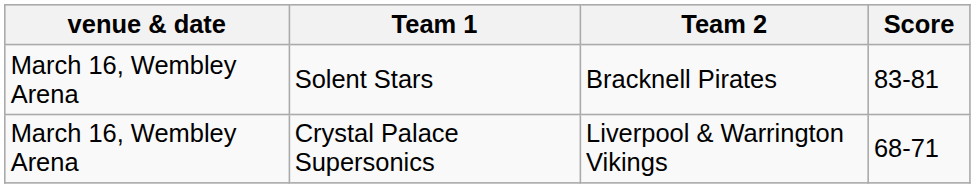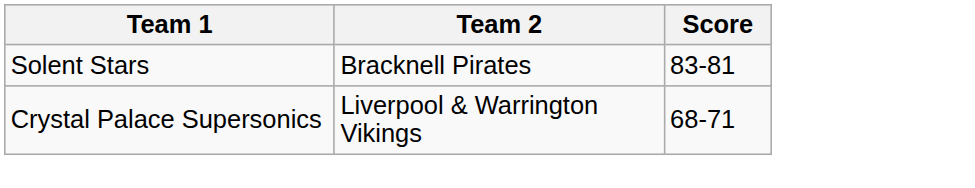 <table class="wikitable" style="font-size: 100%">
 <tr>
-<th width=200>venue & date</th>
 <th width=200>Team 1</th>
 <th width=200>Team 2</th>
 <th width=60>Score</th>
 </tr>
 <tr>
-<td>March 16, Wembley Arena</td>
 <td>Solent Stars</td>
 <td>Bracknell Pirates</td>
 <td>83-81</td>
 </tr>
 <tr>
-<td>March 16, Wembley Arena</td>
 <td>Crystal Palace Supersonics</td>
 <td>Liverpool & Warrington Vikings</td>
 <td>68-71</td>
 </tr>
 </table>
